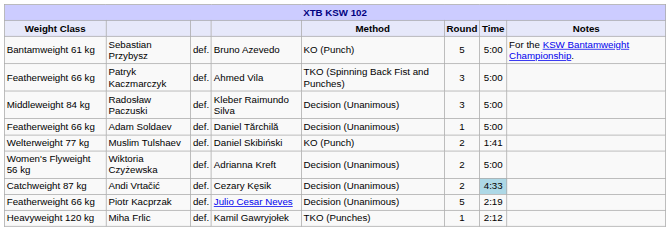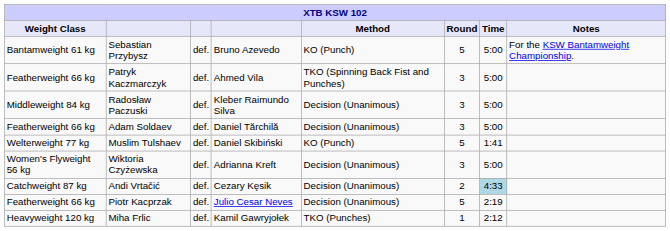 <table class="wikitable" style="font-size: 80%;">
 <tr>
 <th colspan="8" style="background-color: #ccf; color: #000080; text-align: center;"><strong>XTB KSW 102</strong></th>
 </tr>
 <tr>
 <th colspan="1" style="background-color: #E6E8FA; color: #000000; text-align: center;">Weight Class</th>
 <th colspan="1" style="background-color: #E6E8FA; color: #000000; text-align: center;"></th>
 <th colspan="1" style="background-color: #E6E8FA; color: #000000; text-align: center;"></th>
 <th colspan="1" style="background-color: #E6E8FA; color: #000000; text-align: center;"></th>
 <th colspan="1" style="background-color: #E6E8FA; color: #000000; text-align: center;">Method</th>
 <th colspan="1" style="background-color: #E6E8FA; color: #000000; text-align: center;">Round</th>
 <th colspan="1" style="background-color: #E6E8FA; color: #000000; text-align: center;">Time</th>
 <th colspan="1" style="background-color: #E6E8FA; color: #000000; text-align: center;">Notes</th>
 </tr>
 <tr>
 <td>Bantamweight 61 kg</td>
 <td> Sebastian Przybysz</td>
 <td align=center>def.</td>
 <td> Bruno Azevedo</td>
 <td>KO (Punch)</td>
 <td align=center>5</td>
 <td align=center>5:00</td>
 <td>For the <a href='#'>KSW Bantamweight Championship</a>.</td>
 </tr>
 <tr>
 <td>Featherweight 66 kg</td>
 <td> Patryk Kaczmarczyk</td>
 <td align=center>def.</td>
 <td> Ahmed Vila</td>
 <td>TKO (Spinning Back Fist and Punches)</td>
 <td align=center>3</td>
 <td align=center>5:00</td>
 <td></td>
 </tr>
 <tr>
 <td>Middleweight 84 kg</td>
 <td> Radosław Paczuski</td>
 <td align=center>def.</td>
 <td> Kleber Raimundo Silva</td>
 <td>Decision (Unanimous)</td>
 <td align=center>3</td>
 <td align=center>5:00</td>
 <td></td>
 </tr>
 <tr>
 <td>Featherweight 66 kg</td>
 <td> Adam Soldaev</td>
 <td align=center>def.</td>
 <td> Daniel Tărchilă</td>
 <td>Decision (Unanimous)</td>
-<td align=center>1</td>
+<td align=center>3</td>
 <td align=center>5:00</td>
 <td></td>
 </tr>
 <tr>
 <td>Welterweight 77 kg</td>
 <td> Muslim Tulshaev</td>
 <td align=center>def.</td>
 <td> Daniel Skibiński</td>
 <td>KO (Punch)</td>
-<td align=center>2</td>
+<td align=center>5</td>
 <td align=center>1:41</td>
 <td></td>
 </tr>
 <tr>
 <td>Women's Flyweight 56 kg</td>
 <td> Wiktoria Czyżewska</td>
 <td align=center>def.</td>
 <td> Adrianna Kreft</td>
 <td>Decision (Unanimous)</td>
-<td align=center>2</td>
+<td align=center>3</td>
 <td align=center>5:00</td>
 <td></td>
 </tr>
 <tr>
 <td>Catchweight 87 kg</td>
 <td> Andi Vrtačić</td>
 <td align=center>def.</td>
 <td> Cezary Kęsik</td>
 <td>Decision (Unanimous)</td>
 <td align=center>2</td>
 <td align=center style="background: lightblue;">4:33</td>
 <td></td>
 </tr>
 <tr>
 <td>Featherweight 66 kg</td>
 <td> Piotr Kacprzak</td>
 <td align=center>def.</td>
 <td> <a href='#'>Julio Cesar Neves</a></td>
 <td>Decision (Unanimous)</td>
 <td align=center>5</td>
 <td align=center>2:19</td>
 <td></td>
 </tr>
 <tr>
 <td>Heavyweight 120 kg</td>
 <td> Miha Frlic</td>
 <td align=center>def.</td>
 <td> Kamil Gawryjołek</td>
 <td>TKO (Punches)</td>
 <td align=center>1</td>
 <td align=center>2:12</td>
 <td></td>
 </tr>
 </table>
